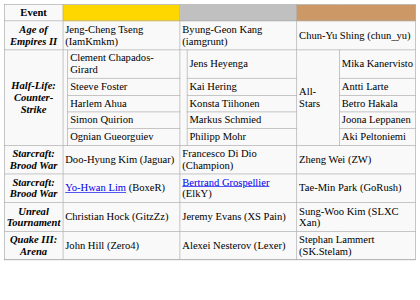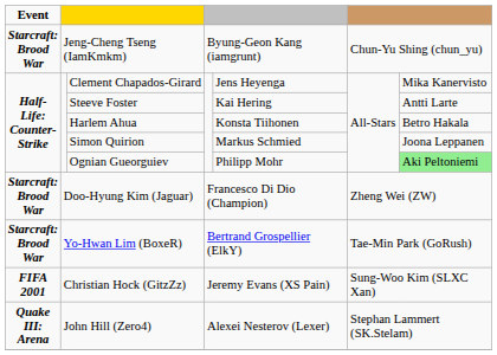 <table class="wikitable" width=100%>
 <tr>
 <td style="text-align:center"  width=10%><strong>Event</strong></td>
 <td colspan="2" style="text-align:center" bgcolor="gold" width=30%></td>
 <td colspan="2" style="text-align:center" bgcolor="silver" width=30%></td>
 <td colspan="2" style="text-align:center" bgcolor="CC9966" width=30%></td>
 </tr>
 <tr>
-<td style="text-align:center"><strong><em>Age of Empires II</em></strong></td>
+<td style="text-align:center"><strong><em>Starcraft: Brood War</em></strong></td>
 <td colspan="2"> Jeng-Cheng Tseng (IamKmkm)</td>
 <td colspan="2"> Byung-Geon Kang (iamgrunt)</td>
 <td colspan="2"> Chun-Yu Shing (chun_yu)</td>
 </tr>
 <tr>
 <td rowspan="5" align=center><strong><em>Half-Life: Counter-Strike</em></strong></td>
 <td rowspan="5"><br></td>
 <td>Clement Chapados-Girard</td>
 <td rowspan="5"><br></td>
 <td>Jens Heyenga</td>
 <td rowspan="5">All-Stars<br></td>
 <td>Mika Kanervisto</td>
 </tr>
 <tr>
 <td>Steeve Foster</td>
 <td>Kai Hering</td>
 <td>Antti Larte</td>
 </tr>
 <tr>
 <td>Harlem Ahua</td>
 <td>Konsta Tiihonen</td>
 <td>Betro Hakala</td>
 </tr>
 <tr>
 <td>Simon Quirion</td>
 <td>Markus Schmied</td>
 <td>Joona Leppanen</td>
 </tr>
 <tr>
 <td>Ognian Gueorguiev</td>
 <td>Philipp Mohr</td>
-<td>Aki Peltoniemi</td>
+<td style="background: lightgreen;">Aki Peltoniemi</td>
 </tr>
 <tr>
 <td style="text-align:center"><strong><em>Starcraft: Brood War</em></strong></td>
 <td colspan="2"> Doo-Hyung Kim (Jaguar)</td>
 <td colspan="2"> Francesco Di Dio (Champion)</td>
 <td colspan="2"> Zheng Wei (ZW)</td>
 </tr>
 <tr>
 <td style="text-align:center"><strong><em>Starcraft: Brood War</em></strong></td>
 <td colspan="2"> <a href='#'>Yo-Hwan Lim</a> (BoxeR)</td>
 <td colspan="2"> <a href='#'>Bertrand Grospellier</a> (ElkY)</td>
 <td colspan="2"> Tae-Min Park (GoRush)</td>
 </tr>
 <tr>
-<td style="text-align:center"><strong><em>Unreal Tournament</em></strong></td>
+<td style="text-align:center"><strong><em>FIFA 2001</em></strong></td>
 <td colspan="2"> Christian Hock (GitzZz)</td>
 <td colspan="2"> Jeremy Evans (XS Pain)</td>
 <td colspan="2"> Sung-Woo Kim (SLXC Xan)</td>
 </tr>
 <tr>
 <td style="text-align:center"><strong><em>Quake III: Arena</em></strong></td>
 <td colspan="2"> John Hill (Zero4)</td>
 <td colspan="2"> Alexei Nesterov (Lexer)</td>
 <td colspan="2"> Stephan Lammert (SK.Stelam)</td>
 </tr>
 <tr>
 </tr>
 </table>
